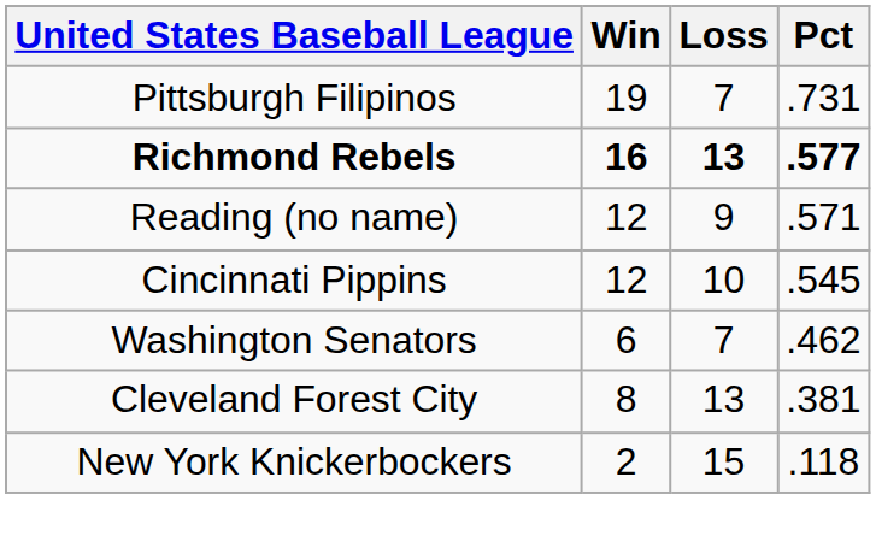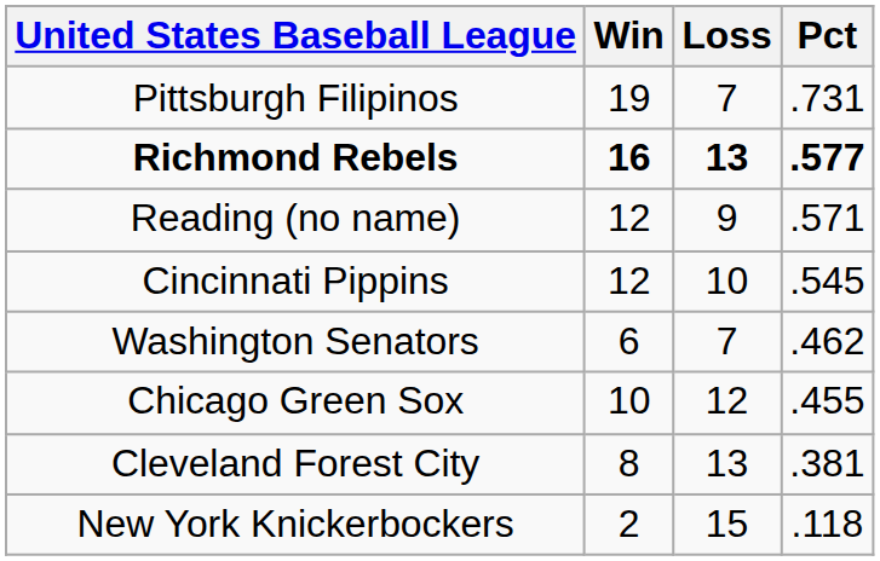 <table class="wikitable" style="text-align:center">
 <tr>
 <th><a href='#'>United States Baseball League</a></th>
 <th>Win</th>
 <th>Loss</th>
 <th>Pct</th>
 </tr>
 <tr>
 <td>Pittsburgh Filipinos</td>
 <td>19</td>
 <td>7</td>
 <td>.731</td>
 </tr>
 <tr>
 <td><strong>Richmond Rebels</strong></td>
 <td><strong>16</strong></td>
 <td><strong>13</strong></td>
 <td><strong>.577</strong></td>
 </tr>
 <tr>
 <td>Reading (no name)</td>
 <td>12</td>
 <td>9</td>
 <td>.571</td>
 </tr>
 <tr>
 <td>Cincinnati Pippins</td>
 <td>12</td>
 <td>10</td>
 <td>.545</td>
 </tr>
 <tr>
 <td>Washington Senators</td>
 <td>6</td>
 <td>7</td>
 <td>.462</td>
 </tr>
 <tr>
+<td>Chicago Green Sox</td>
+<td>10</td>
+<td>12</td>
+<td>.455</td>
+</tr>
+<tr>
 <td>Cleveland Forest City</td>
 <td>8</td>
 <td>13</td>
 <td>.381</td>
 </tr>
 <tr>
 <td>New York Knickerbockers</td>
 <td>2</td>
 <td>15</td>
 <td>.118</td>
 </tr>
 </table>
